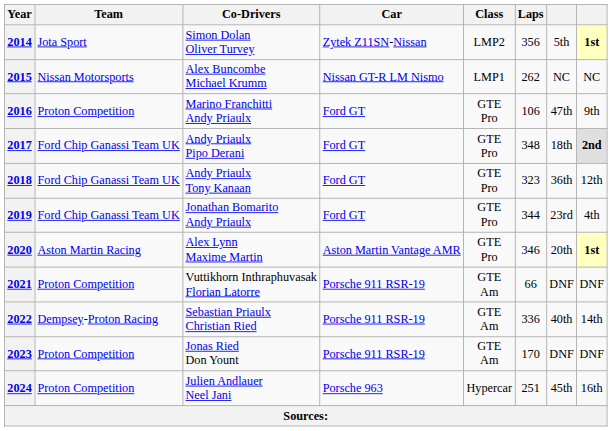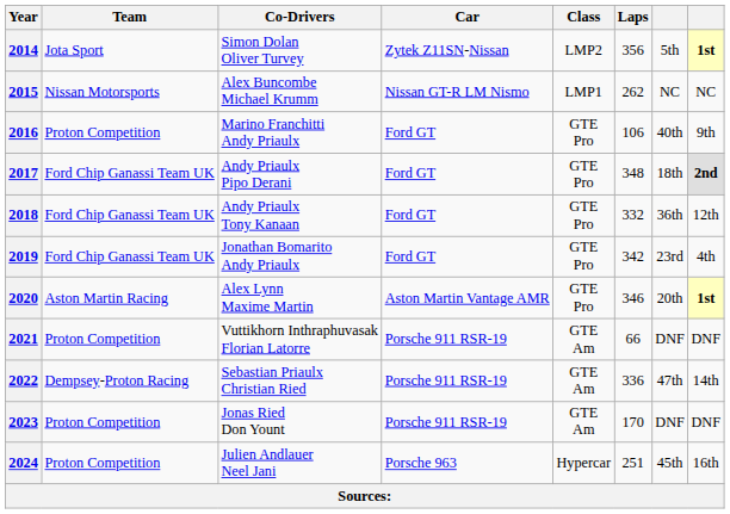 <table class="wikitable" style="text-align:center; font-size:90%">
 <tr>
 <th>Year</th>
 <th>Team</th>
 <th>Co-Drivers</th>
 <th>Car</th>
 <th>Class</th>
 <th>Laps</th>
 <th></th>
 <th></th>
 </tr>
 <tr>
 <th><a href='#'>2014</a></th>
 <td align="left"> <a href='#'>Jota Sport</a></td>
 <td align="left"> <a href='#'>Simon Dolan</a><br> <a href='#'>Oliver Turvey</a></td>
 <td align="left"><a href='#'>Zytek Z11SN</a>-<a href='#'>Nissan</a></td>
 <td>LMP2</td>
 <td>356</td>
 <td>5th</td>
 <td style="background:#FFFFBF;"><strong>1st</strong></td>
 </tr>
 <tr>
 <th><a href='#'>2015</a></th>
 <td align="left"> <a href='#'>Nissan Motorsports</a></td>
 <td align="left"> <a href='#'>Alex Buncombe</a><br> <a href='#'>Michael Krumm</a></td>
 <td align="left"><a href='#'>Nissan GT-R LM Nismo</a></td>
 <td>LMP1</td>
 <td>262</td>
 <td>NC</td>
 <td>NC</td>
 </tr>
 <tr>
 <th><a href='#'>2016</a></th>
 <td align="left"> <a href='#'>Proton Competition</a></td>
 <td align="left"> <a href='#'>Marino Franchitti</a><br> <a href='#'>Andy Priaulx</a></td>
 <td align="left"><a href='#'>Ford GT</a></td>
 <td>GTE<br>Pro</td>
 <td>106</td>
-<td>47th</td>
+<td>40th</td>
 <td>9th</td>
 </tr>
 <tr>
 <th><a href='#'>2017</a></th>
 <td align="left"> <a href='#'>Ford Chip Ganassi Team UK</a></td>
 <td align="left"> <a href='#'>Andy Priaulx</a><br> <a href='#'>Pipo Derani</a></td>
 <td align="left"><a href='#'>Ford GT</a></td>
 <td>GTE<br>Pro</td>
 <td>348</td>
 <td>18th</td>
 <td style="background:#DFDFDF;"><strong>2nd</strong></td>
 </tr>
 <tr>
 <th><a href='#'>2018</a></th>
 <td align="left"> <a href='#'>Ford Chip Ganassi Team UK</a></td>
 <td align="left"> <a href='#'>Andy Priaulx</a><br> <a href='#'>Tony Kanaan</a></td>
 <td align="left"><a href='#'>Ford GT</a></td>
 <td>GTE<br>Pro</td>
-<td>323</td>
+<td>332</td>
 <td>36th</td>
 <td>12th</td>
 </tr>
 <tr>
 <th><a href='#'>2019</a></th>
 <td align="left"> <a href='#'>Ford Chip Ganassi Team UK</a></td>
 <td align="left"> <a href='#'>Jonathan Bomarito</a><br> <a href='#'>Andy Priaulx</a></td>
 <td align="left"><a href='#'>Ford GT</a></td>
 <td>GTE<br>Pro</td>
-<td>344</td>
+<td>342</td>
 <td>23rd</td>
 <td>4th</td>
 </tr>
 <tr>
 <th><a href='#'>2020</a></th>
 <td align="left"> <a href='#'>Aston Martin Racing</a></td>
 <td align="left"> <a href='#'>Alex Lynn</a><br> <a href='#'>Maxime Martin</a></td>
 <td align="left"><a href='#'>Aston Martin Vantage AMR</a></td>
 <td>GTE<br>Pro</td>
 <td>346</td>
 <td>20th</td>
 <td style="background:#FFFFBF;"><strong>1st</strong></td>
 </tr>
 <tr>
 <th><a href='#'>2021</a></th>
 <td align="left"> <a href='#'>Proton Competition</a></td>
 <td align="left"> Vuttikhorn Inthraphuvasak<br> <a href='#'>Florian Latorre</a></td>
 <td align="left"><a href='#'>Porsche 911 RSR-19</a></td>
 <td>GTE<br>Am</td>
 <td>66</td>
 <td>DNF</td>
 <td>DNF</td>
 </tr>
 <tr>
 <th><a href='#'>2022</a></th>
 <td align="left"> <a href='#'>Dempsey</a>-<a href='#'>Proton Racing</a></td>
 <td align="left"> <a href='#'>Sebastian Priaulx</a><br> <a href='#'>Christian Ried</a></td>
 <td align="left"><a href='#'>Porsche 911 RSR-19</a></td>
 <td>GTE<br>Am</td>
 <td>336</td>
-<td>40th</td>
+<td>47th</td>
 <td>14th</td>
 </tr>
 <tr>
 <th><a href='#'>2023</a></th>
 <td align="left"> <a href='#'>Proton Competition</a></td>
 <td align="left"> <a href='#'>Jonas Ried</a><br> Don Yount</td>
 <td align="left"><a href='#'>Porsche 911 RSR-19</a></td>
 <td>GTE<br>Am</td>
 <td>170</td>
 <td>DNF</td>
 <td>DNF</td>
 </tr>
 <tr>
 <th><a href='#'>2024</a></th>
 <td align="left"> <a href='#'>Proton Competition</a></td>
 <td align="left"> <a href='#'>Julien Andlauer</a><br> <a href='#'>Neel Jani</a></td>
 <td align="left"><a href='#'>Porsche 963</a></td>
 <td>Hypercar</td>
 <td>251</td>
 <td>45th</td>
 <td>16th</td>
 </tr>
 <tr>
 <th colspan="8">Sources:</th>
 </tr>
 </table>
